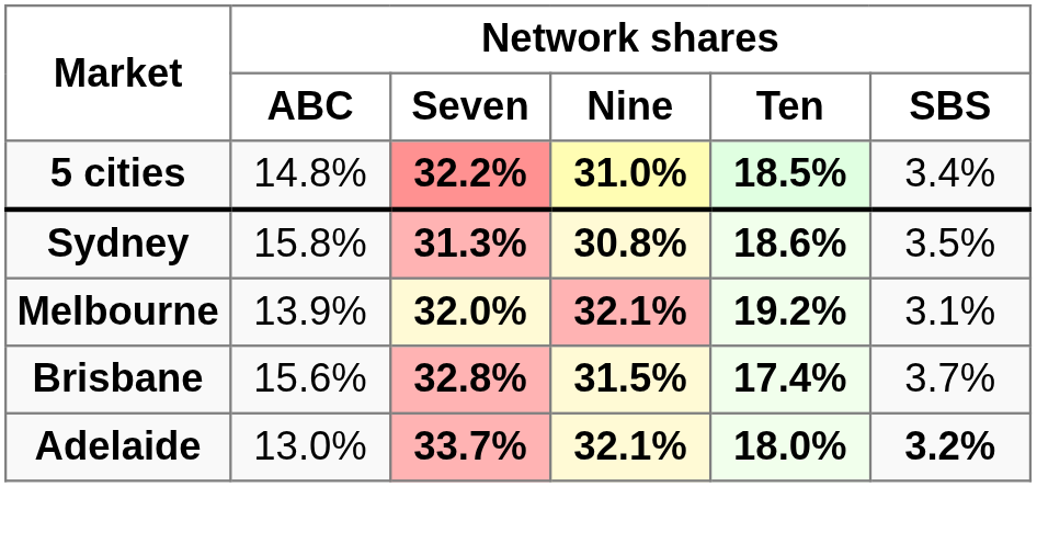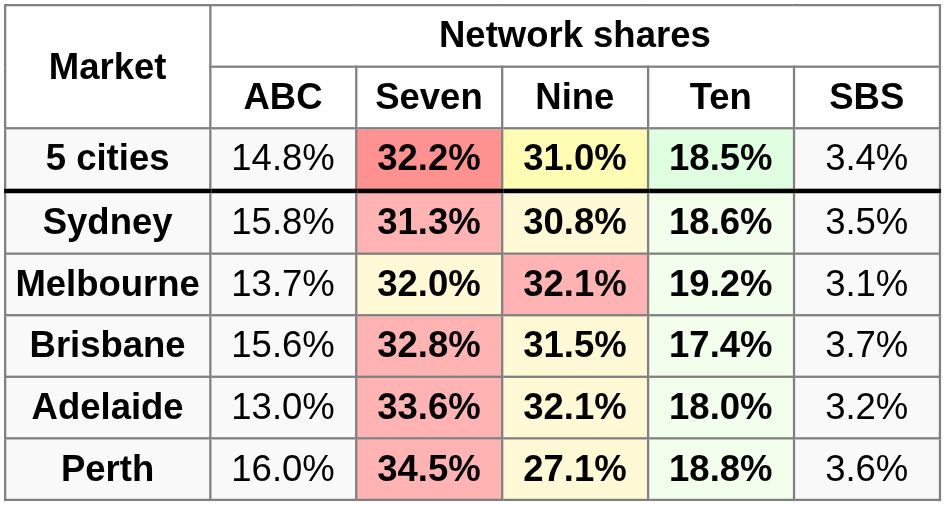 <table border="1" cellpadding="4" cellspacing="0" border="1px solid #aaa" style="border-collapse:collapse">
 <tr bgcolor="white" align="center">
 <th rowspan=2>Market</th>
 <th colspan=5>Network shares</th>
 </tr>
 <tr bgcolor="white" align="center">
 <td width=55><strong>ABC</strong></td>
 <td width=55><strong>Seven</strong></td>
 <td width=55><strong>Nine</strong></td>
 <td width=55><strong>Ten</strong></td>
 <td width=55><strong>SBS</strong></td>
 </tr>
 <tr align=center bgcolor="#f9f9f9">
 <th style="text-align:center;border-bottom: solid 2px;">5 cities</th>
 <td style="text-align:center;border-bottom: solid 2px;">14.8%</td>
 <th style="background-color: #ff9191;border-bottom: solid 2px;">32.2%</th>
 <th style="background-color: #fffdb3;border-bottom: solid 2px;">31.0%</th>
 <th style="background-color: #e0ffe1;border-bottom: solid 2px;">18.5%</th>
 <td style="text-align:center;border-bottom: solid 2px;">3.4%</td>
 </tr>
 <tr align=center bgcolor="#f9f9f9">
 <th>Sydney</th>
 <td align="center">15.8%</td>
 <th style="background-color: #FFB3B3;">31.3%</th>
 <th style="background-color: #FFFAD5">30.8%</th>
 <th style="background-color: #F1FFEC">18.6%</th>
 <td align="center">3.5%</td>
 </tr>
 <tr align=center bgcolor="#f9f9f9">
 <th>Melbourne</th>
-<td align="center">13.9%</td>
+<td align="center">13.7%</td>
 <th style="background-color: #FFFAD5">32.0%</th>
 <th style="background-color: #FFB3B3;">32.1%</th>
 <th style="background-color: #F1FFEC">19.2%</th>
 <td align="center">3.1%</td>
 </tr>
 <tr align=center bgcolor="#f9f9f9">
 <th>Brisbane</th>
 <td align="center">15.6%</td>
 <th style="background-color: #FFB3B3;">32.8%</th>
 <th style="background-color: #FFFAD5">31.5%</th>
 <th style="background-color: #F1FFEC">17.4%</th>
 <td align="center">3.7%</td>
 </tr>
 <tr align=center bgcolor="#f9f9f9">
 <th>Adelaide</th>
 <td align="center">13.0%</td>
-<th style="background-color: #FFB3B3;">33.7%</th>
+<th style="background-color: #FFB3B3;">33.6%</th>
 <th style="background-color: #FFFAD5">32.1%</th>
 <th style="background-color: #F1FFEC">18.0%</th>
-<td align="center"><strong>3.2%</strong></td>
+<td align="center">3.2%</td>
+</tr>
+<tr align=center bgcolor="#f9f9f9">
+<th>Perth</th>
+<td align="center">16.0%</td>
+<th style="background-color: #FFB3B3;">34.5%</th>
+<th style="background-color: #FFFAD5">27.1%</th>
+<th style="background-color: #F1FFEC">18.8%</th>
+<td align="center">3.6%</td>
 </tr>
 </table>
